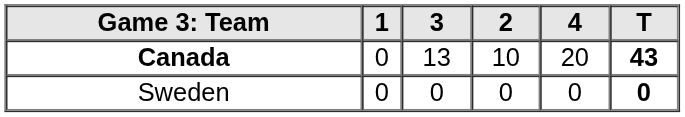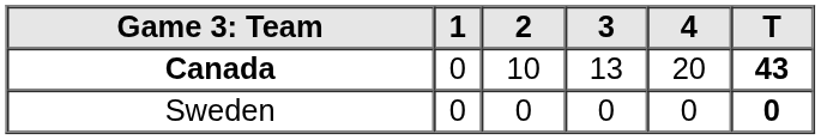 <table border=1 cellspacing=0 width=425 style="margin-left:3em;">
 <tr style="text-align:center; background-color:#e6e6e6;">
 <th>Game 3: Team</th>
 <th>1</th>
+<th>2</th>
 <th>3</th>
-<th>2</th>
 <th>4</th>
 <th>T</th>
 </tr>
 <tr style="text-align:center">
 <th> Canada</th>
 <td>0</td>
+<td>10</td>
 <td>13</td>
-<td>10</td>
 <td>20</td>
 <th>43</th>
 </tr>
 <tr style="text-align:center">
 <td> Sweden</td>
 <td>0</td>
 <td>0</td>
 <td>0</td>
 <td>0</td>
 <th>0</th>
 </tr>
 </table>
